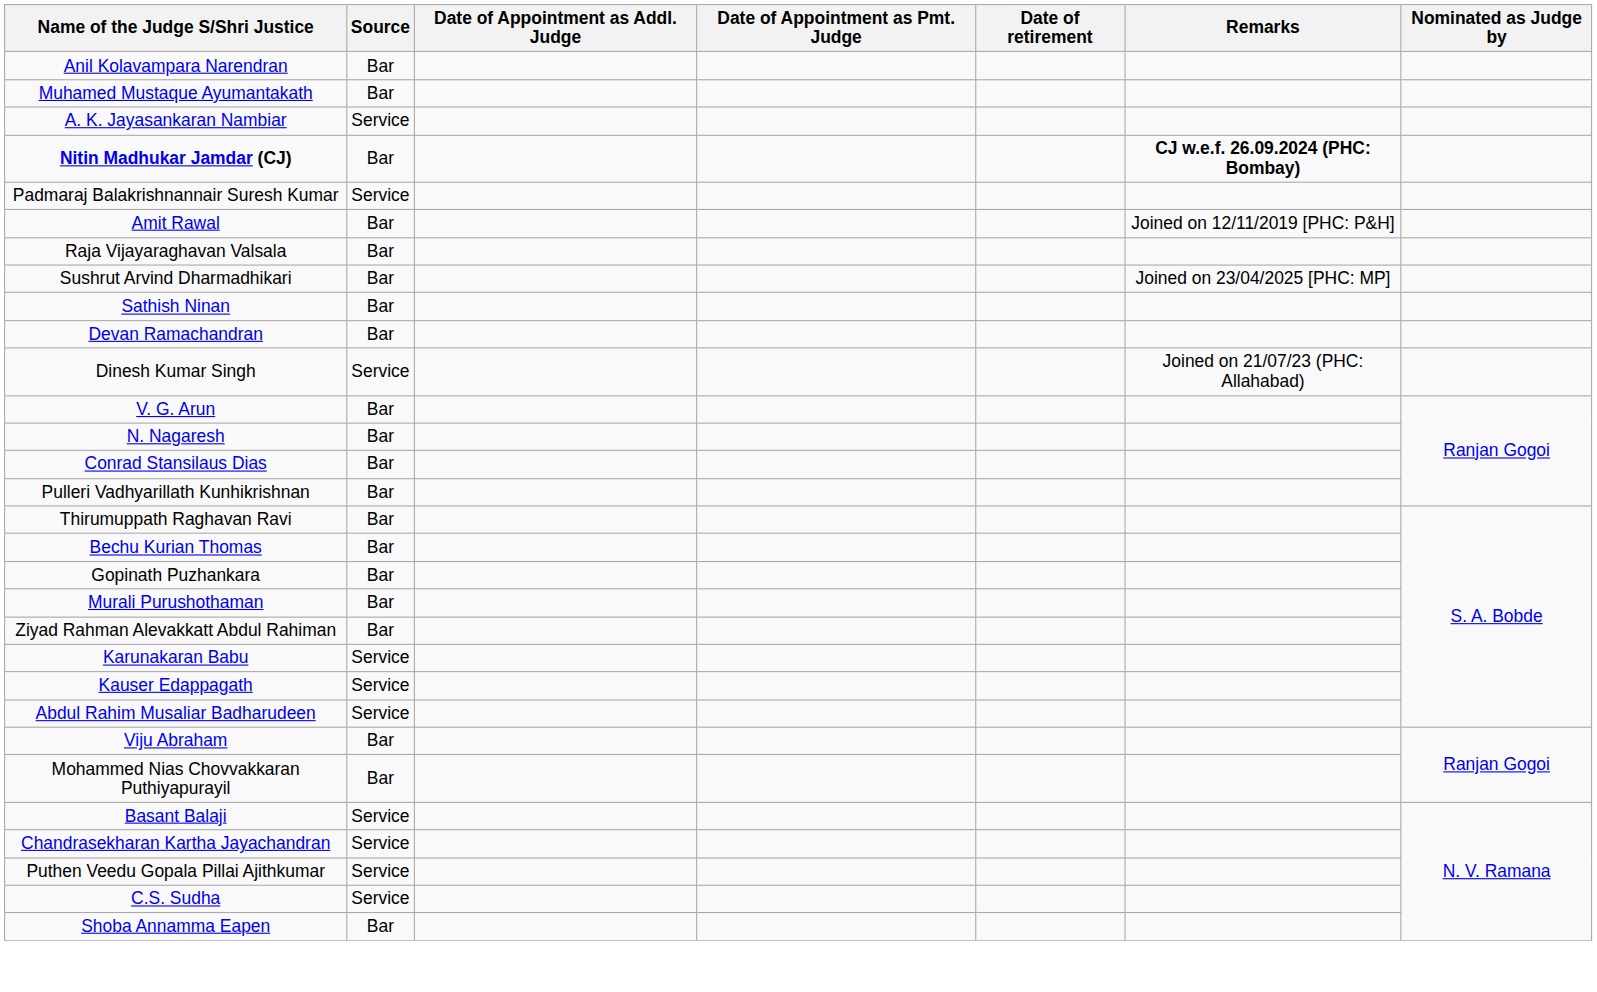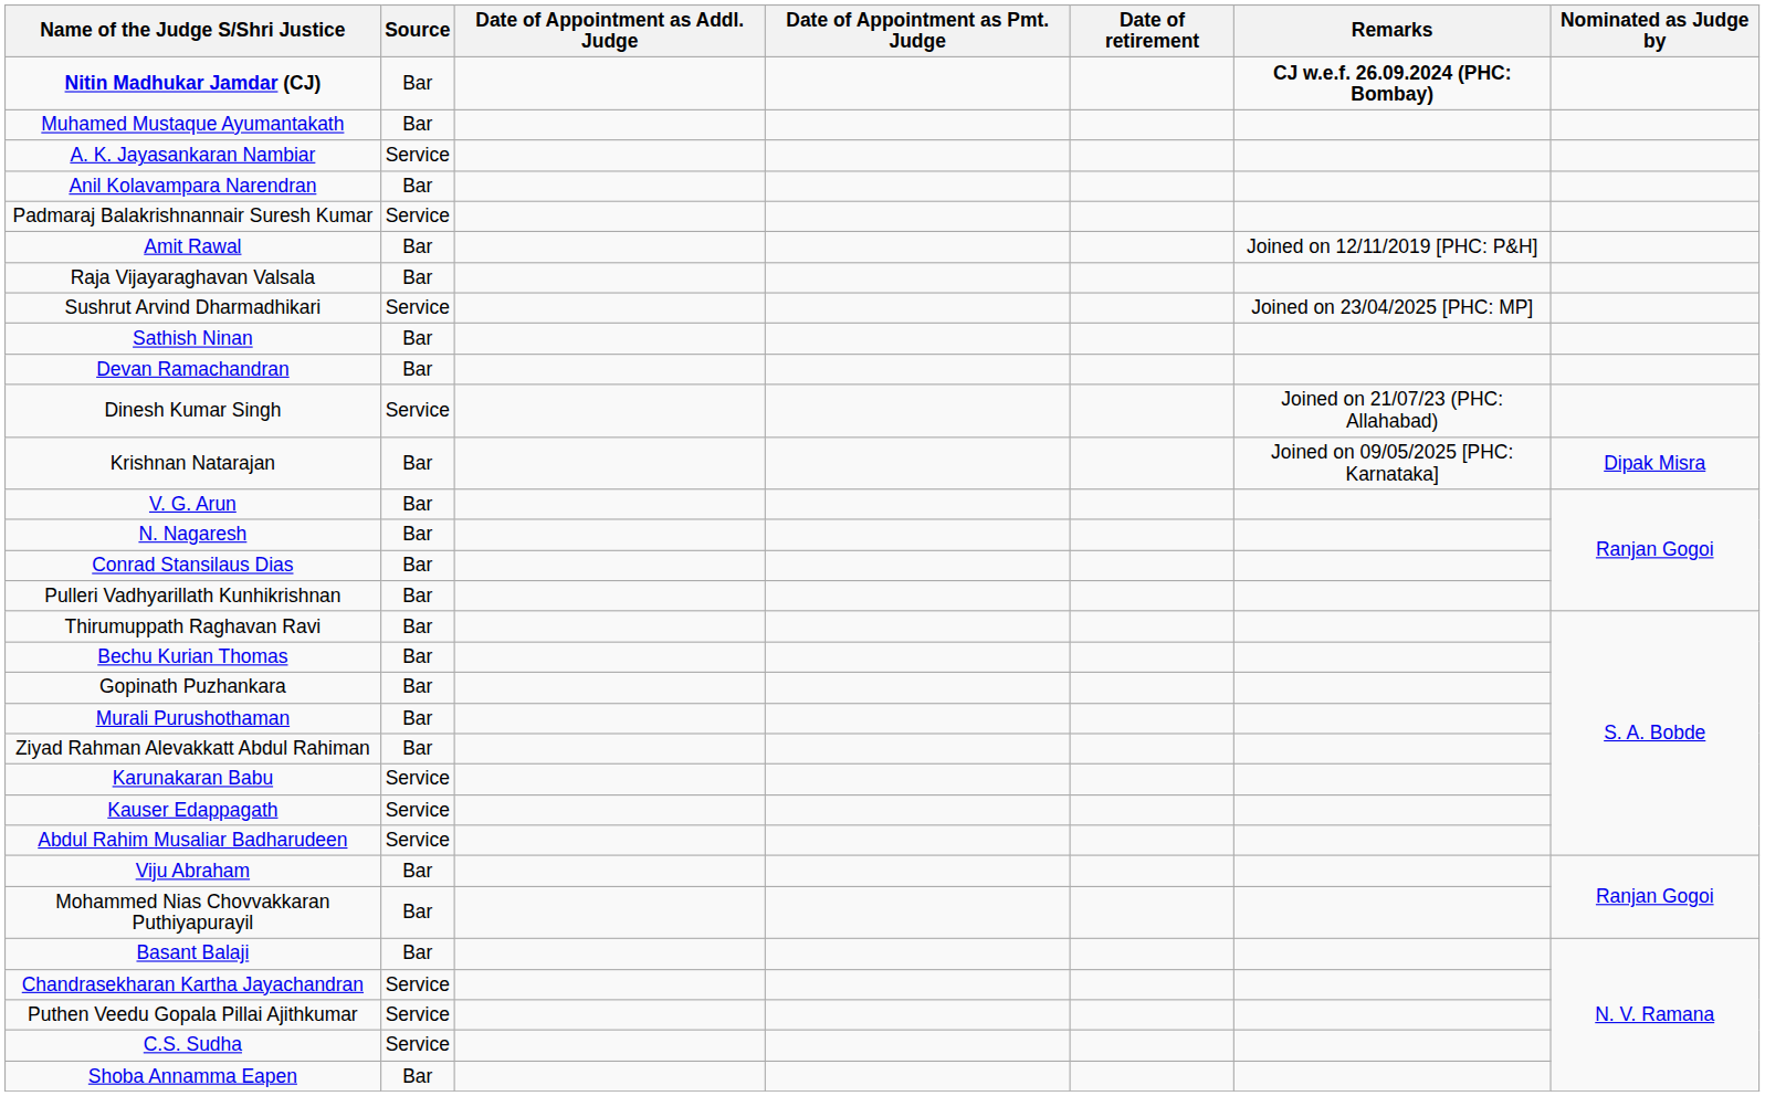 <table class="wikitable sortable static-row-numbers static-row-header" style="text-align:center" width="92%">
 <tr>
 <th>Name of the Judge S/Shri Justice</th>
 <th>Source</th>
 <th>Date of Appointment as Addl. Judge</th>
 <th>Date of Appointment as Pmt. Judge</th>
 <th>Date of retirement</th>
 <th>Remarks</th>
 <th>Nominated as Judge by</th>
 </tr>
 <tr>
-<td><a href='#'>Anil Kolavampara Narendran</a></td>
+<td><strong><a href='#'>Nitin Madhukar Jamdar</a> (CJ)</strong></td>
 <td>Bar</td>
 <td></td>
 <td></td>
 <td></td>
-<td></td>
+<td><strong>CJ w.e.f. 26.09.2024 (PHC: Bombay)</strong></td>
 <td></td>
 </tr>
 <tr>
 <td><a href='#'>Muhamed Mustaque Ayumantakath</a></td>
 <td>Bar</td>
 <td></td>
 <td></td>
 <td></td>
 <td></td>
 <td></td>
 </tr>
 <tr>
 <td><a href='#'>A. K. Jayasankaran Nambiar</a></td>
 <td>Service</td>
 <td></td>
 <td></td>
 <td></td>
 <td></td>
 <td></td>
 </tr>
 <tr>
-<td><strong><a href='#'>Nitin Madhukar Jamdar</a> (CJ)</strong></td>
+<td><a href='#'>Anil Kolavampara Narendran</a></td>
 <td>Bar</td>
 <td></td>
 <td></td>
 <td></td>
-<td><strong>CJ w.e.f. 26.09.2024 (PHC: Bombay)</strong></td>
+<td></td>
 <td></td>
 </tr>
 <tr>
 <td>Padmaraj Balakrishnannair Suresh Kumar</td>
 <td>Service</td>
 <td></td>
 <td></td>
 <td></td>
 <td></td>
 <td></td>
 </tr>
 <tr>
 <td><a href='#'>Amit Rawal</a></td>
 <td>Bar</td>
 <td></td>
 <td></td>
 <td></td>
 <td>Joined on 12/11/2019 [PHC: P&H]</td>
 <td></td>
 </tr>
 <tr>
 <td>Raja Vijayaraghavan Valsala</td>
 <td>Bar</td>
 <td></td>
 <td></td>
 <td></td>
 <td></td>
 <td></td>
 </tr>
 <tr>
 <td>Sushrut Arvind Dharmadhikari</td>
-<td>Bar</td>
+<td>Service</td>
 <td></td>
 <td></td>
 <td></td>
 <td>Joined on 23/04/2025 [PHC: MP]</td>
 <td></td>
 </tr>
 <tr>
 <td><a href='#'>Sathish Ninan</a></td>
 <td>Bar</td>
 <td></td>
 <td></td>
 <td></td>
 <td></td>
 <td></td>
 </tr>
 <tr>
 <td><a href='#'>Devan Ramachandran</a></td>
 <td>Bar</td>
 <td></td>
 <td></td>
 <td></td>
 <td></td>
 <td></td>
 </tr>
 <tr>
 <td>Dinesh Kumar Singh</td>
 <td>Service</td>
 <td></td>
 <td></td>
 <td></td>
 <td>Joined on 21/07/23 (PHC: Allahabad)</td>
 <td></td>
+</tr>
+<tr>
+<td>Krishnan Natarajan</td>
+<td>Bar</td>
+<td></td>
+<td></td>
+<td></td>
+<td>Joined on 09/05/2025 [PHC: Karnataka]</td>
+<td><a href='#'>Dipak Misra</a></td>
 </tr>
 <tr>
 <td><a href='#'>V. G. Arun</a></td>
 <td>Bar</td>
 <td></td>
 <td></td>
 <td></td>
 <td></td>
 <td rowspan="4"><a href='#'>Ranjan Gogoi</a></td>
 </tr>
 <tr>
 <td><a href='#'>N. Nagaresh</a></td>
 <td>Bar</td>
 <td></td>
 <td></td>
 <td></td>
 <td></td>
 </tr>
 <tr>
 <td><a href='#'>Conrad Stansilaus Dias</a></td>
 <td>Bar</td>
 <td></td>
 <td></td>
 <td></td>
 <td></td>
 </tr>
 <tr>
 <td>Pulleri Vadhyarillath Kunhikrishnan</td>
 <td>Bar</td>
 <td></td>
 <td></td>
 <td></td>
 <td></td>
 </tr>
 <tr>
 <td>Thirumuppath Raghavan Ravi</td>
 <td>Bar</td>
 <td></td>
 <td></td>
 <td></td>
 <td></td>
 <td rowspan="8"><a href='#'>S. A. Bobde</a></td>
 </tr>
 <tr>
 <td><a href='#'>Bechu Kurian Thomas</a></td>
 <td>Bar</td>
 <td></td>
 <td></td>
 <td></td>
 <td></td>
 </tr>
 <tr>
 <td>Gopinath Puzhankara</td>
 <td>Bar</td>
 <td></td>
 <td></td>
 <td></td>
 <td></td>
 </tr>
 <tr>
 <td><a href='#'>Murali Purushothaman</a></td>
 <td>Bar</td>
 <td></td>
 <td></td>
 <td></td>
 <td></td>
 </tr>
 <tr>
 <td>Ziyad Rahman Alevakkatt Abdul Rahiman</td>
 <td>Bar</td>
 <td></td>
 <td></td>
 <td></td>
 <td></td>
 </tr>
 <tr>
 <td><a href='#'>Karunakaran Babu</a></td>
 <td>Service</td>
 <td></td>
 <td></td>
 <td></td>
 <td></td>
 </tr>
 <tr>
 <td><a href='#'>Kauser Edappagath</a></td>
 <td>Service</td>
 <td></td>
 <td></td>
 <td></td>
 <td></td>
 </tr>
 <tr>
 <td><a href='#'>Abdul Rahim Musaliar Badharudeen</a></td>
 <td>Service</td>
 <td></td>
 <td></td>
 <td></td>
 <td></td>
 </tr>
 <tr>
 <td><a href='#'>Viju Abraham</a></td>
 <td>Bar</td>
 <td></td>
 <td></td>
 <td></td>
 <td></td>
 <td rowspan="2"><a href='#'>Ranjan Gogoi</a></td>
 </tr>
 <tr>
 <td>Mohammed Nias Chovvakkaran Puthiyapurayil</td>
 <td>Bar</td>
 <td></td>
 <td></td>
 <td></td>
 <td></td>
 </tr>
 <tr>
 <td><a href='#'>Basant Balaji</a></td>
-<td>Service</td>
+<td>Bar</td>
 <td></td>
 <td></td>
 <td></td>
 <td></td>
 <td rowspan="5"><a href='#'>N. V. Ramana</a></td>
 </tr>
 <tr>
 <td><a href='#'>Chandrasekharan Kartha Jayachandran</a></td>
 <td>Service</td>
 <td></td>
 <td></td>
 <td></td>
 <td></td>
 </tr>
 <tr>
 <td>Puthen Veedu Gopala Pillai Ajithkumar</td>
 <td>Service</td>
 <td></td>
 <td></td>
 <td></td>
 <td></td>
 </tr>
 <tr>
 <td><a href='#'>C.S. Sudha</a></td>
 <td>Service</td>
 <td></td>
 <td></td>
 <td></td>
 <td></td>
 </tr>
 <tr>
 <td><a href='#'>Shoba Annamma Eapen</a></td>
 <td>Bar</td>
 <td></td>
 <td></td>
 <td></td>
 <td></td>
 </tr>
 </table>
